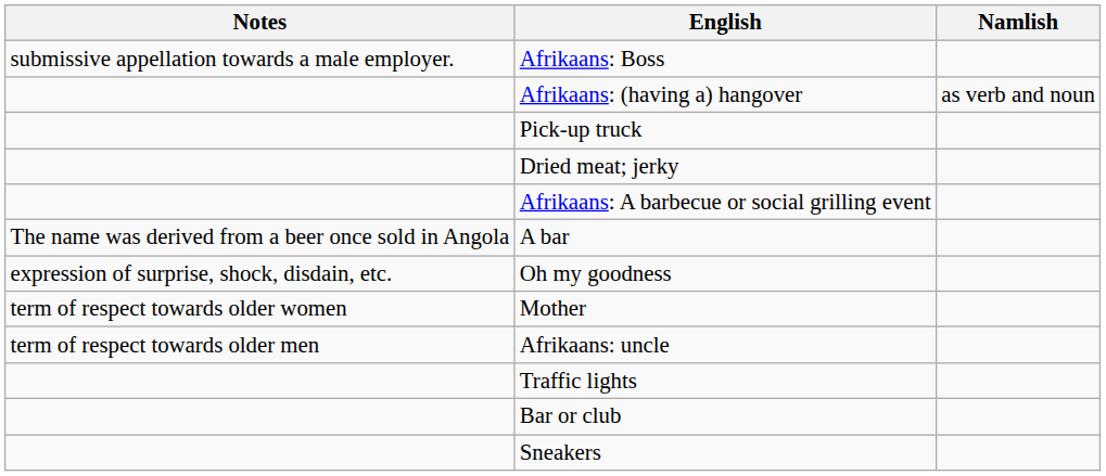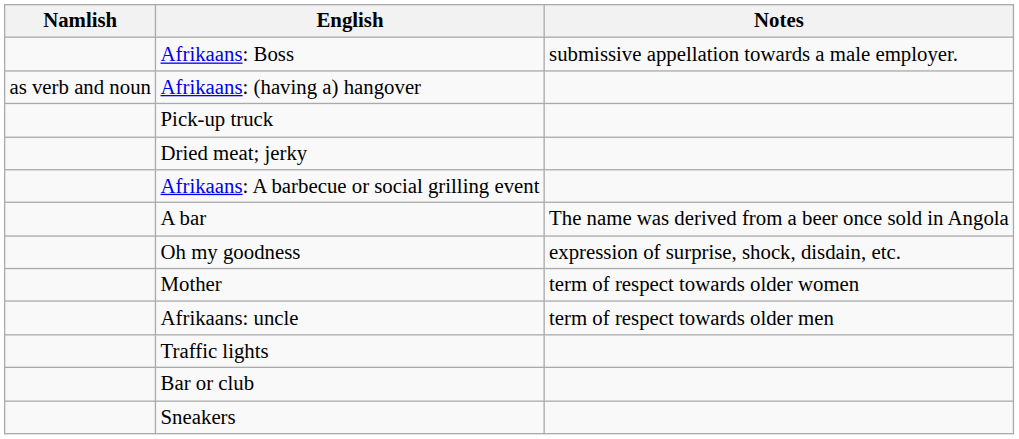 <table class="wikitable">
 <tr>
+<th>Namlish</th>
+<th>English</th>
 <th>Notes</th>
-<th>English</th>
-<th>Namlish</th>
-</tr>
-<tr>
-<td>submissive appellation towards a male employer.</td>
-<td><a href='#'>Afrikaans</a>: Boss</td>
-<td></td>
 </tr>
 <tr>
 <td></td>
+<td><a href='#'>Afrikaans</a>: Boss</td>
+<td>submissive appellation towards a male employer.</td>
+</tr>
+<tr>
+<td> as verb and noun</td>
 <td><a href='#'>Afrikaans</a>: (having a) hangover</td>
-<td> as verb and noun</td>
+<td></td>
 </tr>
 <tr>
 <td></td>
 <td>Pick-up truck</td>
 <td></td>
 </tr>
 <tr>
 <td></td>
 <td>Dried meat; jerky</td>
 <td></td>
 </tr>
 <tr>
 <td></td>
 <td><a href='#'>Afrikaans</a>: A barbecue or social grilling event</td>
 <td></td>
 </tr>
 <tr>
+<td></td>
+<td>A bar</td>
 <td>The name was derived from a beer once sold in Angola</td>
-<td>A bar</td>
-<td></td>
 </tr>
 <tr>
+<td></td>
+<td>Oh my goodness</td>
 <td>expression of surprise, shock, disdain, etc.</td>
-<td>Oh my goodness</td>
-<td></td>
 </tr>
 <tr>
+<td></td>
+<td>Mother</td>
 <td>term of respect towards older women</td>
-<td>Mother</td>
-<td></td>
 </tr>
 <tr>
+<td></td>
+<td>Afrikaans: uncle</td>
 <td>term of respect towards older men</td>
-<td>Afrikaans: uncle</td>
-<td></td>
 </tr>
 <tr>
 <td></td>
 <td>Traffic lights</td>
 <td></td>
 </tr>
 <tr>
 <td></td>
 <td>Bar or club</td>
 <td></td>
 </tr>
 <tr>
 <td></td>
 <td>Sneakers</td>
 <td></td>
 </tr>
 </table>
